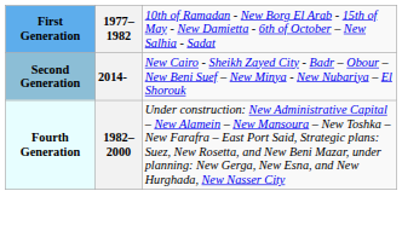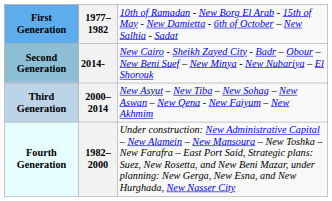 <table class="wikitable" style="width:40%">
 <tr>
 <th style="background:#5DADEC;" width="23%">First Generation</th>
 <th style="background:#;" width="12%">1977–1982</th>
 <td><em><a href='#'>10th of Ramadan</a> - <a href='#'>New Borg El Arab</a> - <a href='#'>15th of May</a> - <a href='#'>New Damietta</a> - <a href='#'>6th of October</a> – <a href='#'>New Salhia</a> - <a href='#'>Sadat</a></em></td>
 </tr>
 <tr>
 <th style="background:#8CBED6;" width="23%">Second Generation</th>
 <th style="text-align:left" width="12%" "background:#;">2014-</th>
 <td><em><a href='#'>New Cairo</a> - <a href='#'>Sheikh Zayed City</a> - <a href='#'>Badr</a> – <a href='#'>Obour</a> – <a href='#'>New Beni Suef</a> – <a href='#'>New Minya</a> - <a href='#'>New Nubariya</a> – <a href='#'>El Shorouk</a></em></td>
 </tr>
 <tr>
+<th style="background:#BCD4E6;" width="23%">Third Generation</th>
+<th style="background:#;" width="12%">2000–2014</th>
+<td><em><a href='#'>New Asyut</a> – <a href='#'>New Tiba</a> – <a href='#'>New Sohag</a> – <a href='#'>New Aswan</a> – <a href='#'>New Qena</a> - <a href='#'>New Faiyum</a> – <a href='#'>New Akhmim</a></em></td>
+</tr>
+<tr>
 <th style="background:#E7FEFF;" width="23%">Fourth Generation</th>
 <th style="background:#;" width="12%">1982–2000</th>
 <td><em>Under construction: <a href='#'>New Administrative Capital</a> – <a href='#'>New Alamein</a>  –  <a href='#'>New Mansoura</a> – New Toshka – New Farafra – East Port Said, Strategic plans: Suez, New Rosetta, and New Beni Mazar, under planning: New Gerga, New Esna, and New Hurghada, <a href='#'>New Nasser City</a></em></td>
 </tr>
 </table>
